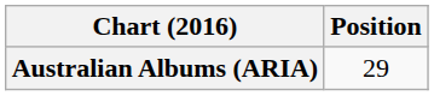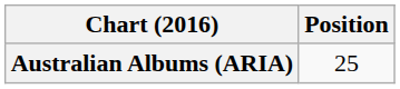 <table class="wikitable plainrowheaders" style="text-align:center">
 <tr>
 <th scope="col">Chart (2016)</th>
 <th scope="col">Position</th>
 </tr>
 <tr>
 <th scope="row">Australian Albums (ARIA)</th>
-<td>29</td>
+<td>25</td>
 </tr>
 </table>
